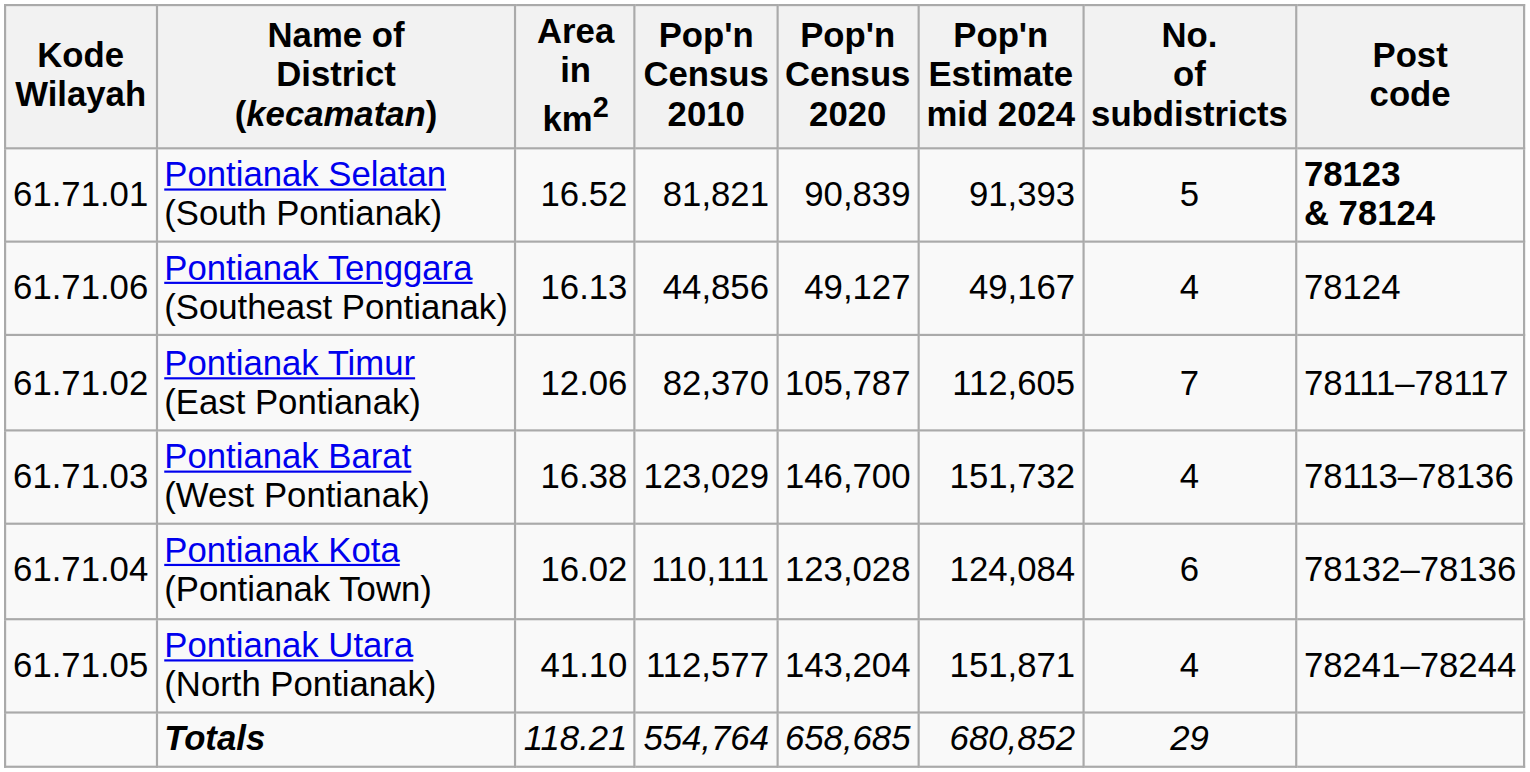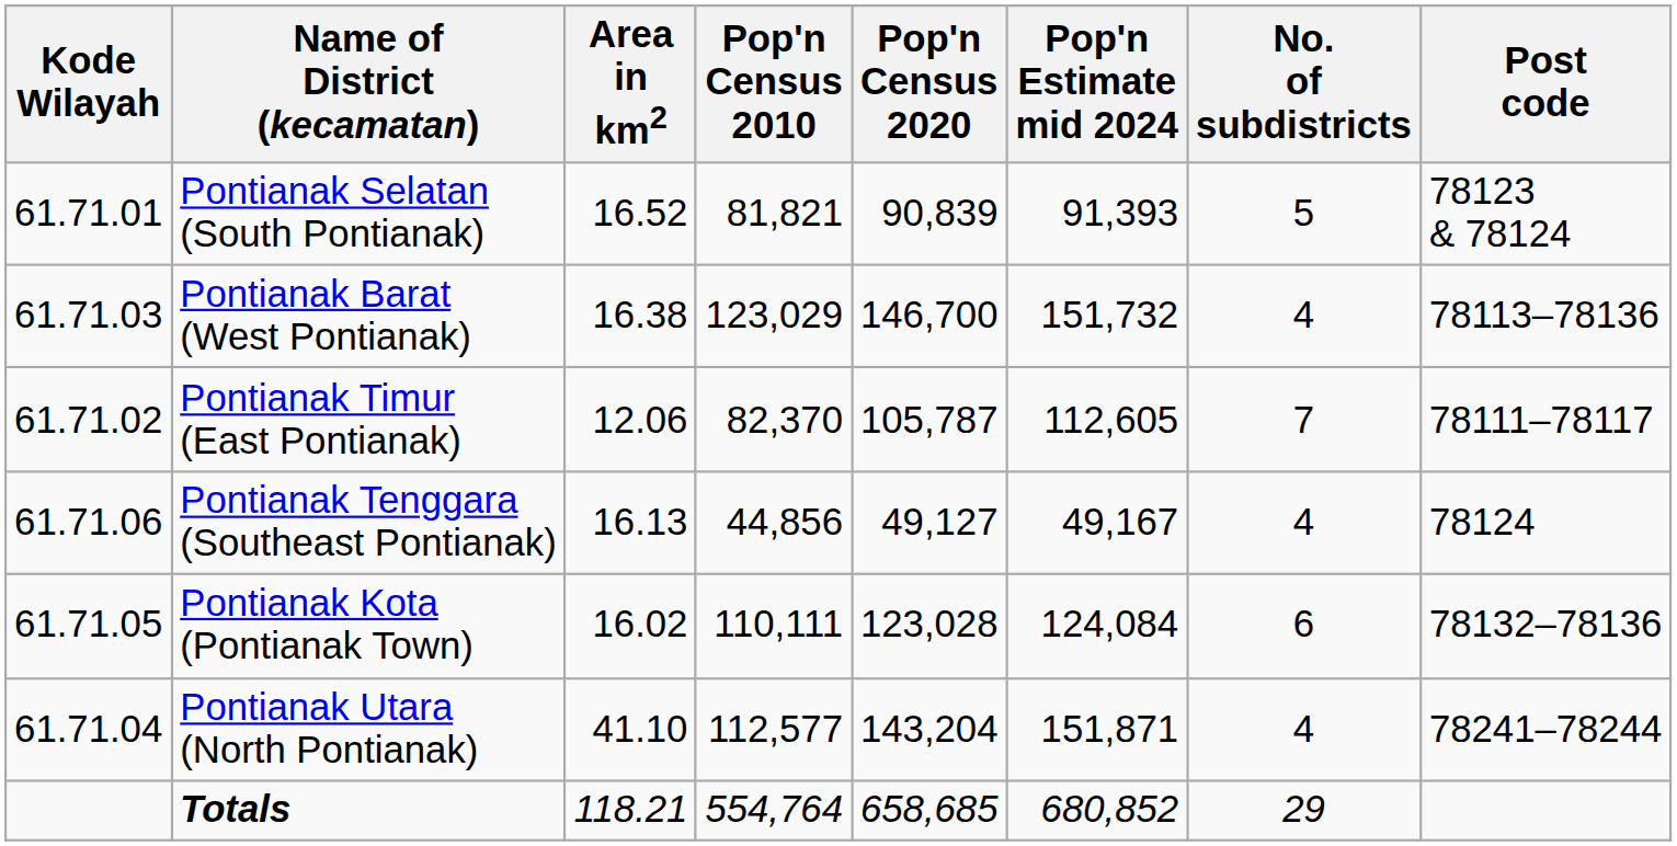 <table class="sortable wikitable">
 <tr>
 <th>Kode <br>Wilayah</th>
 <th>Name of<br>District<br>(<em>kecamatan</em>)</th>
 <th>Area <br> in<br>km<sup>2</sup></th>
 <th>Pop'n<br>Census<br>2010</th>
 <th>Pop'n<br>Census<br>2020</th>
 <th>Pop'n<br>Estimate<br>mid 2024</th>
 <th>No.<br>of<br>subdistricts</th>
 <th>Post<br>code</th>
 </tr>
 <tr>
 <td>61.71.01</td>
 <td><a href='#'>Pontianak Selatan</a> <br> (South Pontianak)</td>
 <td align="right">16.52</td>
 <td align="right">81,821</td>
 <td align="right">90,839</td>
 <td align="right">91,393</td>
 <td align="center">5</td>
-<td><strong>78123<br>& 78124</strong></td>
+<td>78123<br>& 78124</td>
+</tr>
+<tr>
+<td>61.71.03</td>
+<td><a href='#'>Pontianak Barat</a> <br> (West Pontianak)</td>
+<td align="right">16.38</td>
+<td align="right">123,029</td>
+<td align="right">146,700</td>
+<td align="right">151,732</td>
+<td align="center">4</td>
+<td>78113–78136</td>
+</tr>
+<tr>
+<td>61.71.02</td>
+<td><a href='#'>Pontianak Timur</a> <br> (East Pontianak)</td>
+<td align="right">12.06</td>
+<td align="right">82,370</td>
+<td align="right">105,787</td>
+<td align="right">112,605</td>
+<td align="center">7</td>
+<td>78111–78117</td>
 </tr>
 <tr>
 <td>61.71.06</td>
 <td><a href='#'>Pontianak Tenggara</a> <br> (Southeast Pontianak)</td>
 <td align="right">16.13</td>
 <td align="right">44,856</td>
 <td align="right">49,127</td>
 <td align="right">49,167</td>
 <td align="center">4</td>
 <td>78124</td>
 </tr>
 <tr>
-<td>61.71.02</td>
-<td><a href='#'>Pontianak Timur</a> <br> (East Pontianak)</td>
-<td align="right">12.06</td>
-<td align="right">82,370</td>
-<td align="right">105,787</td>
-<td align="right">112,605</td>
-<td align="center">7</td>
-<td>78111–78117</td>
-</tr>
-<tr>
-<td>61.71.03</td>
-<td><a href='#'>Pontianak Barat</a> <br> (West Pontianak)</td>
-<td align="right">16.38</td>
-<td align="right">123,029</td>
-<td align="right">146,700</td>
-<td align="right">151,732</td>
-<td align="center">4</td>
-<td>78113–78136</td>
-</tr>
-<tr>
-<td>61.71.04</td>
+<td>61.71.05</td>
 <td><a href='#'>Pontianak Kota</a> <br> (Pontianak Town)</td>
 <td align="right">16.02</td>
 <td align="right">110,111</td>
 <td align="right">123,028</td>
 <td align="right">124,084</td>
 <td align="center">6</td>
 <td>78132–78136</td>
 </tr>
 <tr>
-<td>61.71.05</td>
+<td>61.71.04</td>
 <td><a href='#'>Pontianak Utara</a> <br> (North Pontianak)</td>
 <td align="right">41.10</td>
 <td align="right">112,577</td>
 <td align="right">143,204</td>
 <td align="right">151,871</td>
 <td align="center">4</td>
 <td>78241–78244</td>
 </tr>
 <tr>
 <td></td>
 <td><strong><em>Totals</em></strong></td>
 <td align="right"><em>118.21</em></td>
 <td align="right"><em>554,764</em></td>
 <td align="right"><em>658,685</em></td>
 <td align="right"><em>680,852</em></td>
 <td align="center"><em>29</em></td>
 <td></td>
 </tr>
 </table>
